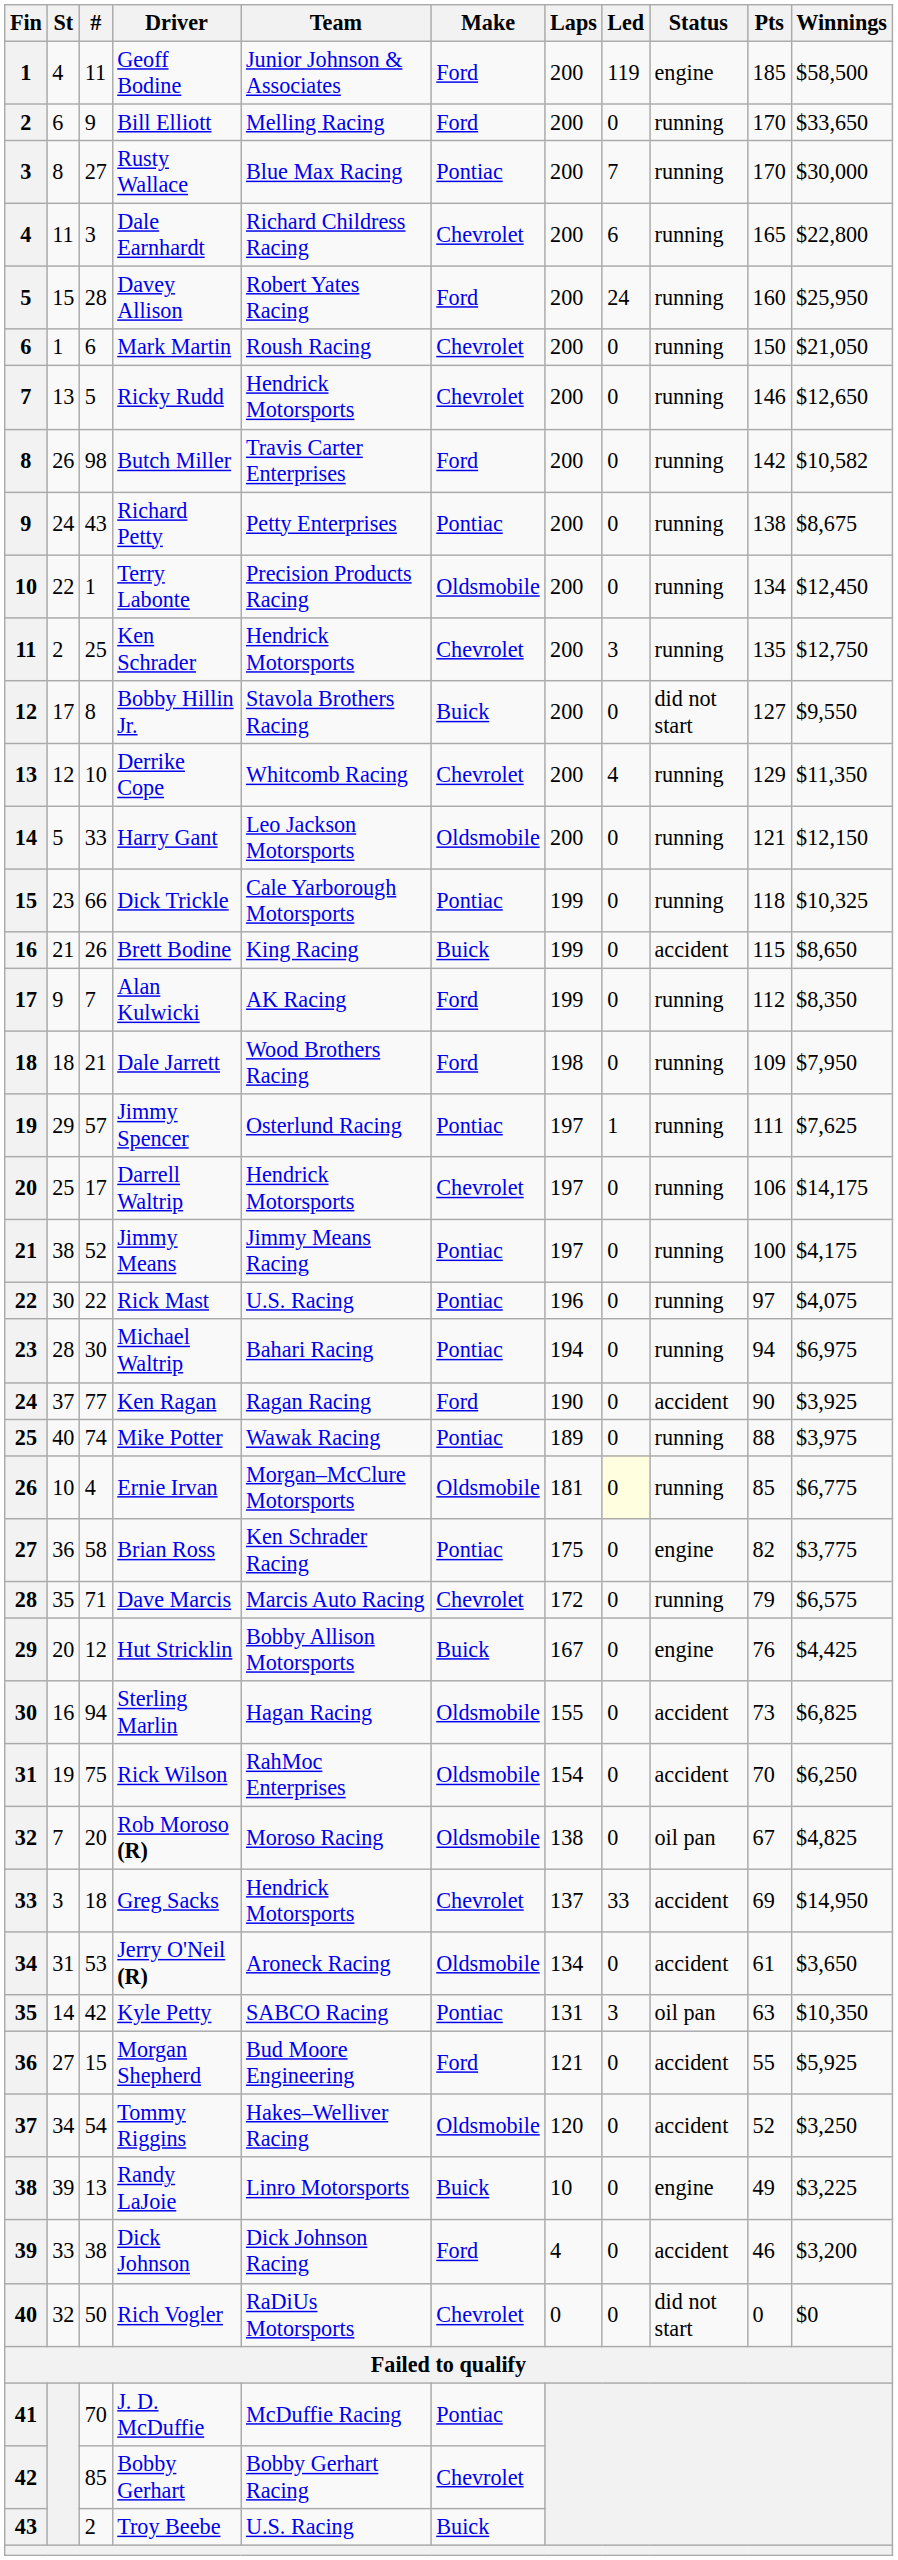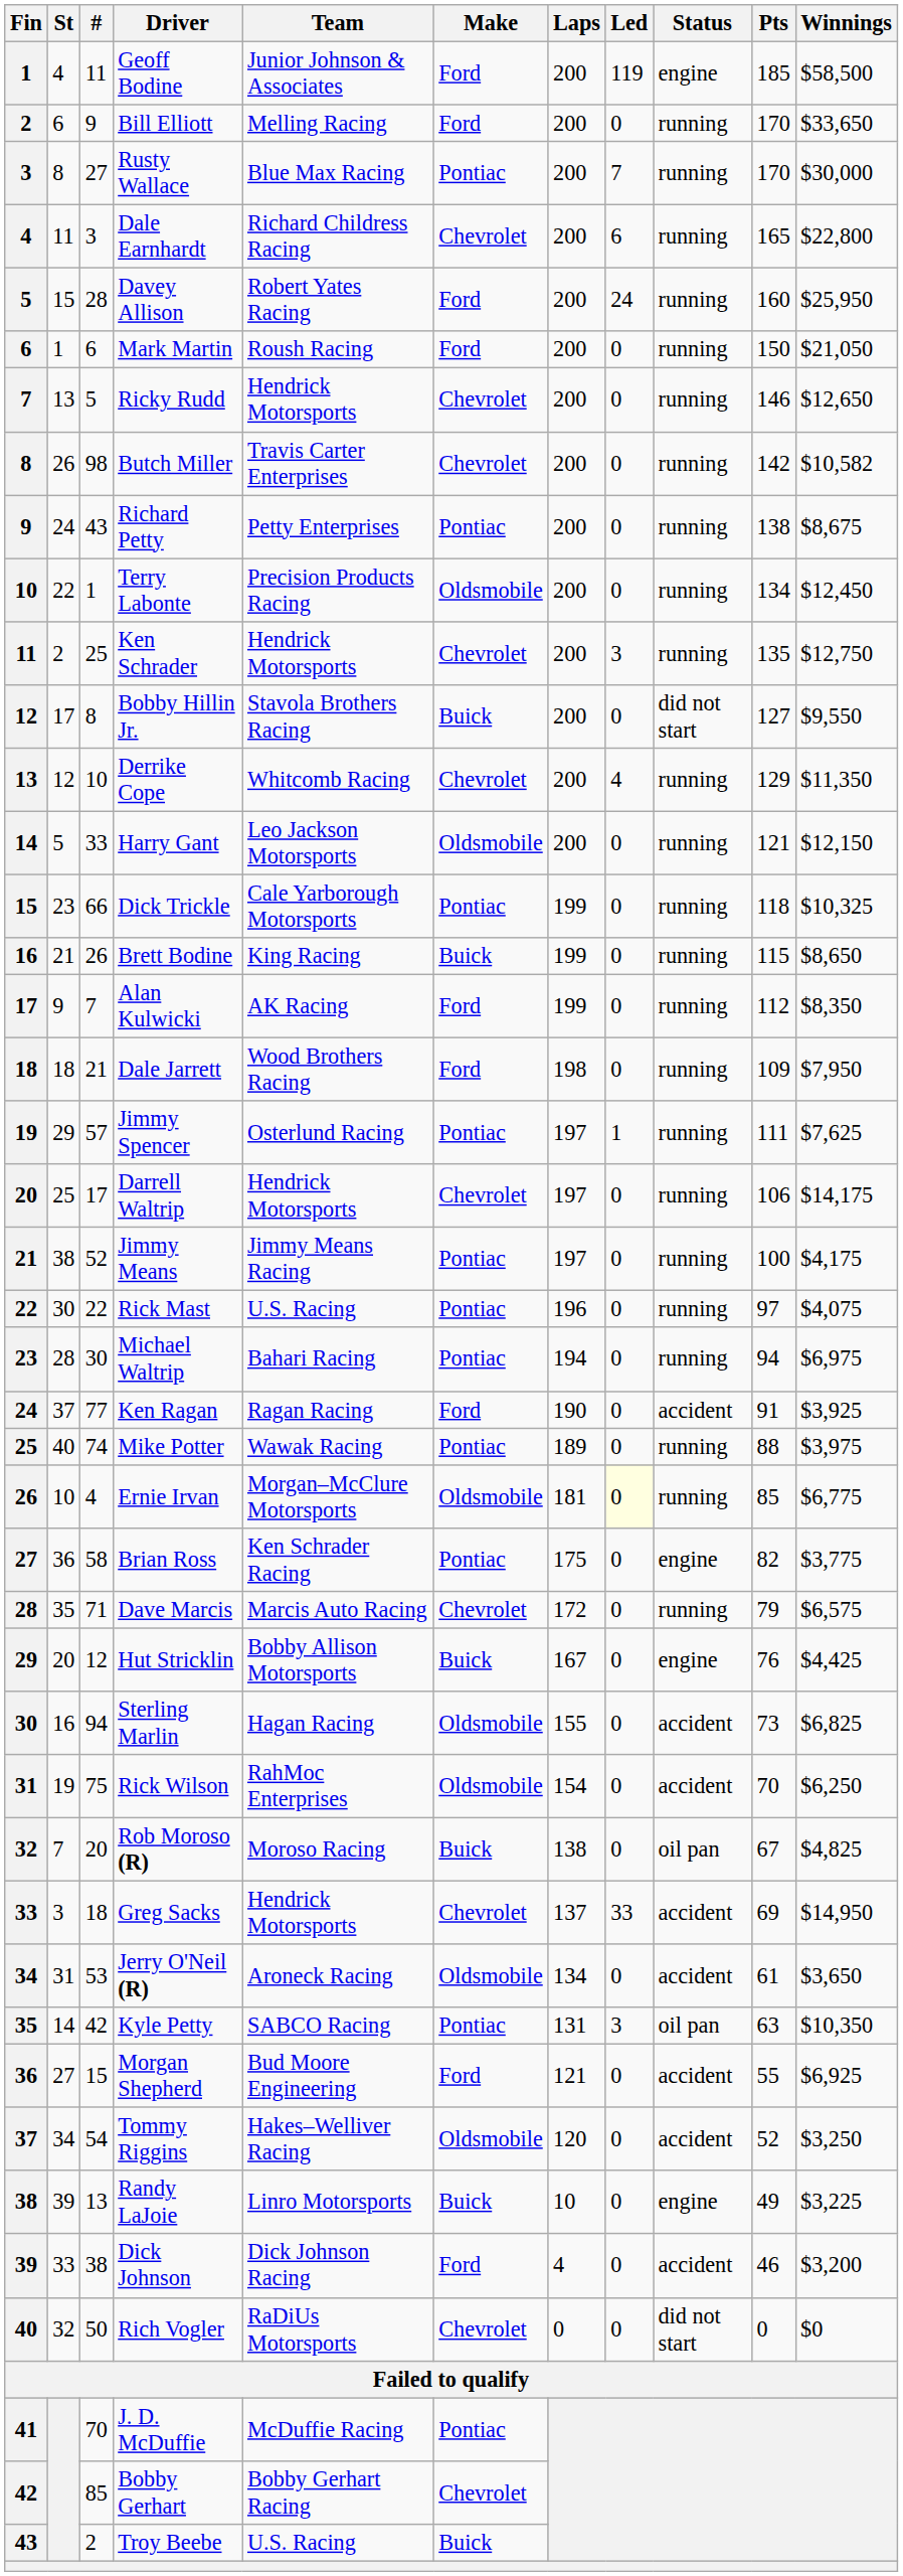 <table class="wikitable" style="font-size:95%">
 <tr>
 <th>Fin</th>
 <th>St</th>
 <th>#</th>
 <th>Driver</th>
 <th>Team</th>
 <th>Make</th>
 <th>Laps</th>
 <th>Led</th>
 <th>Status</th>
 <th>Pts</th>
 <th>Winnings</th>
 </tr>
 <tr>
 <th>1</th>
 <td>4</td>
 <td>11</td>
 <td><a href='#'>Geoff Bodine</a></td>
 <td><a href='#'>Junior Johnson & Associates</a></td>
 <td><a href='#'>Ford</a></td>
 <td>200</td>
 <td>119</td>
 <td>engine</td>
 <td>185</td>
 <td>$58,500</td>
 </tr>
 <tr>
 <th>2</th>
 <td>6</td>
 <td>9</td>
 <td><a href='#'>Bill Elliott</a></td>
 <td><a href='#'>Melling Racing</a></td>
 <td><a href='#'>Ford</a></td>
 <td>200</td>
 <td>0</td>
 <td>running</td>
 <td>170</td>
 <td>$33,650</td>
 </tr>
 <tr>
 <th>3</th>
 <td>8</td>
 <td>27</td>
 <td><a href='#'>Rusty Wallace</a></td>
 <td><a href='#'>Blue Max Racing</a></td>
 <td><a href='#'>Pontiac</a></td>
 <td>200</td>
 <td>7</td>
 <td>running</td>
 <td>170</td>
 <td>$30,000</td>
 </tr>
 <tr>
 <th>4</th>
 <td>11</td>
 <td>3</td>
 <td><a href='#'>Dale Earnhardt</a></td>
 <td><a href='#'>Richard Childress Racing</a></td>
 <td><a href='#'>Chevrolet</a></td>
 <td>200</td>
 <td>6</td>
 <td>running</td>
 <td>165</td>
 <td>$22,800</td>
 </tr>
 <tr>
 <th>5</th>
 <td>15</td>
 <td>28</td>
 <td><a href='#'>Davey Allison</a></td>
 <td><a href='#'>Robert Yates Racing</a></td>
 <td><a href='#'>Ford</a></td>
 <td>200</td>
 <td>24</td>
 <td>running</td>
 <td>160</td>
 <td>$25,950</td>
 </tr>
 <tr>
 <th>6</th>
 <td>1</td>
 <td>6</td>
 <td><a href='#'>Mark Martin</a></td>
 <td><a href='#'>Roush Racing</a></td>
-<td><a href='#'>Chevrolet</a></td>
+<td><a href='#'>Ford</a></td>
 <td>200</td>
 <td>0</td>
 <td>running</td>
 <td>150</td>
 <td>$21,050</td>
 </tr>
 <tr>
 <th>7</th>
 <td>13</td>
 <td>5</td>
 <td><a href='#'>Ricky Rudd</a></td>
 <td><a href='#'>Hendrick Motorsports</a></td>
 <td><a href='#'>Chevrolet</a></td>
 <td>200</td>
 <td>0</td>
 <td>running</td>
 <td>146</td>
 <td>$12,650</td>
 </tr>
 <tr>
 <th>8</th>
 <td>26</td>
 <td>98</td>
 <td><a href='#'>Butch Miller</a></td>
 <td><a href='#'>Travis Carter Enterprises</a></td>
-<td><a href='#'>Ford</a></td>
+<td><a href='#'>Chevrolet</a></td>
 <td>200</td>
 <td>0</td>
 <td>running</td>
 <td>142</td>
 <td>$10,582</td>
 </tr>
 <tr>
 <th>9</th>
 <td>24</td>
 <td>43</td>
 <td><a href='#'>Richard Petty</a></td>
 <td><a href='#'>Petty Enterprises</a></td>
 <td><a href='#'>Pontiac</a></td>
 <td>200</td>
 <td>0</td>
 <td>running</td>
 <td>138</td>
 <td>$8,675</td>
 </tr>
 <tr>
 <th>10</th>
 <td>22</td>
 <td>1</td>
 <td><a href='#'>Terry Labonte</a></td>
 <td><a href='#'>Precision Products Racing</a></td>
 <td><a href='#'>Oldsmobile</a></td>
 <td>200</td>
 <td>0</td>
 <td>running</td>
 <td>134</td>
 <td>$12,450</td>
 </tr>
 <tr>
 <th>11</th>
 <td>2</td>
 <td>25</td>
 <td><a href='#'>Ken Schrader</a></td>
 <td><a href='#'>Hendrick Motorsports</a></td>
 <td><a href='#'>Chevrolet</a></td>
 <td>200</td>
 <td>3</td>
 <td>running</td>
 <td>135</td>
 <td>$12,750</td>
 </tr>
 <tr>
 <th>12</th>
 <td>17</td>
 <td>8</td>
 <td><a href='#'>Bobby Hillin Jr.</a></td>
 <td><a href='#'>Stavola Brothers Racing</a></td>
 <td><a href='#'>Buick</a></td>
 <td>200</td>
 <td>0</td>
 <td>did not start</td>
 <td>127</td>
 <td>$9,550</td>
 </tr>
 <tr>
 <th>13</th>
 <td>12</td>
 <td>10</td>
 <td><a href='#'>Derrike Cope</a></td>
 <td><a href='#'>Whitcomb Racing</a></td>
 <td><a href='#'>Chevrolet</a></td>
 <td>200</td>
 <td>4</td>
 <td>running</td>
 <td>129</td>
 <td>$11,350</td>
 </tr>
 <tr>
 <th>14</th>
 <td>5</td>
 <td>33</td>
 <td><a href='#'>Harry Gant</a></td>
 <td><a href='#'>Leo Jackson Motorsports</a></td>
 <td><a href='#'>Oldsmobile</a></td>
 <td>200</td>
 <td>0</td>
 <td>running</td>
 <td>121</td>
 <td>$12,150</td>
 </tr>
 <tr>
 <th>15</th>
 <td>23</td>
 <td>66</td>
 <td><a href='#'>Dick Trickle</a></td>
 <td><a href='#'>Cale Yarborough Motorsports</a></td>
 <td><a href='#'>Pontiac</a></td>
 <td>199</td>
 <td>0</td>
 <td>running</td>
 <td>118</td>
 <td>$10,325</td>
 </tr>
 <tr>
 <th>16</th>
 <td>21</td>
 <td>26</td>
 <td><a href='#'>Brett Bodine</a></td>
 <td><a href='#'>King Racing</a></td>
 <td><a href='#'>Buick</a></td>
 <td>199</td>
 <td>0</td>
-<td>accident</td>
+<td>running</td>
 <td>115</td>
 <td>$8,650</td>
 </tr>
 <tr>
 <th>17</th>
 <td>9</td>
 <td>7</td>
 <td><a href='#'>Alan Kulwicki</a></td>
 <td><a href='#'>AK Racing</a></td>
 <td><a href='#'>Ford</a></td>
 <td>199</td>
 <td>0</td>
 <td>running</td>
 <td>112</td>
 <td>$8,350</td>
 </tr>
 <tr>
 <th>18</th>
 <td>18</td>
 <td>21</td>
 <td><a href='#'>Dale Jarrett</a></td>
 <td><a href='#'>Wood Brothers Racing</a></td>
 <td><a href='#'>Ford</a></td>
 <td>198</td>
 <td>0</td>
 <td>running</td>
 <td>109</td>
 <td>$7,950</td>
 </tr>
 <tr>
 <th>19</th>
 <td>29</td>
 <td>57</td>
 <td><a href='#'>Jimmy Spencer</a></td>
 <td><a href='#'>Osterlund Racing</a></td>
 <td><a href='#'>Pontiac</a></td>
 <td>197</td>
 <td>1</td>
 <td>running</td>
 <td>111</td>
 <td>$7,625</td>
 </tr>
 <tr>
 <th>20</th>
 <td>25</td>
 <td>17</td>
 <td><a href='#'>Darrell Waltrip</a></td>
 <td><a href='#'>Hendrick Motorsports</a></td>
 <td><a href='#'>Chevrolet</a></td>
 <td>197</td>
 <td>0</td>
 <td>running</td>
 <td>106</td>
 <td>$14,175</td>
 </tr>
 <tr>
 <th>21</th>
 <td>38</td>
 <td>52</td>
 <td><a href='#'>Jimmy Means</a></td>
 <td><a href='#'>Jimmy Means Racing</a></td>
 <td><a href='#'>Pontiac</a></td>
 <td>197</td>
 <td>0</td>
 <td>running</td>
 <td>100</td>
 <td>$4,175</td>
 </tr>
 <tr>
 <th>22</th>
 <td>30</td>
 <td>22</td>
 <td><a href='#'>Rick Mast</a></td>
 <td><a href='#'>U.S. Racing</a></td>
 <td><a href='#'>Pontiac</a></td>
 <td>196</td>
 <td>0</td>
 <td>running</td>
 <td>97</td>
 <td>$4,075</td>
 </tr>
 <tr>
 <th>23</th>
 <td>28</td>
 <td>30</td>
 <td><a href='#'>Michael Waltrip</a></td>
 <td><a href='#'>Bahari Racing</a></td>
 <td><a href='#'>Pontiac</a></td>
 <td>194</td>
 <td>0</td>
 <td>running</td>
 <td>94</td>
 <td>$6,975</td>
 </tr>
 <tr>
 <th>24</th>
 <td>37</td>
 <td>77</td>
 <td><a href='#'>Ken Ragan</a></td>
 <td><a href='#'>Ragan Racing</a></td>
 <td><a href='#'>Ford</a></td>
 <td>190</td>
 <td>0</td>
 <td>accident</td>
-<td>90</td>
+<td>91</td>
 <td>$3,925</td>
 </tr>
 <tr>
 <th>25</th>
 <td>40</td>
 <td>74</td>
 <td><a href='#'>Mike Potter</a></td>
 <td><a href='#'>Wawak Racing</a></td>
 <td><a href='#'>Pontiac</a></td>
 <td>189</td>
 <td>0</td>
 <td>running</td>
 <td>88</td>
 <td>$3,975</td>
 </tr>
 <tr>
 <th>26</th>
 <td>10</td>
 <td>4</td>
 <td><a href='#'>Ernie Irvan</a></td>
 <td><a href='#'>Morgan–McClure Motorsports</a></td>
 <td><a href='#'>Oldsmobile</a></td>
 <td>181</td>
 <td style="background: lightyellow;">0</td>
 <td>running</td>
 <td>85</td>
 <td>$6,775</td>
 </tr>
 <tr>
 <th>27</th>
 <td>36</td>
 <td>58</td>
 <td><a href='#'>Brian Ross</a></td>
 <td><a href='#'>Ken Schrader Racing</a></td>
 <td><a href='#'>Pontiac</a></td>
 <td>175</td>
 <td>0</td>
 <td>engine</td>
 <td>82</td>
 <td>$3,775</td>
 </tr>
 <tr>
 <th>28</th>
 <td>35</td>
 <td>71</td>
 <td><a href='#'>Dave Marcis</a></td>
 <td><a href='#'>Marcis Auto Racing</a></td>
 <td><a href='#'>Chevrolet</a></td>
 <td>172</td>
 <td>0</td>
 <td>running</td>
 <td>79</td>
 <td>$6,575</td>
 </tr>
 <tr>
 <th>29</th>
 <td>20</td>
 <td>12</td>
 <td><a href='#'>Hut Stricklin</a></td>
 <td><a href='#'>Bobby Allison Motorsports</a></td>
 <td><a href='#'>Buick</a></td>
 <td>167</td>
 <td>0</td>
 <td>engine</td>
 <td>76</td>
 <td>$4,425</td>
 </tr>
 <tr>
 <th>30</th>
 <td>16</td>
 <td>94</td>
 <td><a href='#'>Sterling Marlin</a></td>
 <td><a href='#'>Hagan Racing</a></td>
 <td><a href='#'>Oldsmobile</a></td>
 <td>155</td>
 <td>0</td>
 <td>accident</td>
 <td>73</td>
 <td>$6,825</td>
 </tr>
 <tr>
 <th>31</th>
 <td>19</td>
 <td>75</td>
 <td><a href='#'>Rick Wilson</a></td>
 <td><a href='#'>RahMoc Enterprises</a></td>
 <td><a href='#'>Oldsmobile</a></td>
 <td>154</td>
 <td>0</td>
 <td>accident</td>
 <td>70</td>
 <td>$6,250</td>
 </tr>
 <tr>
 <th>32</th>
 <td>7</td>
 <td>20</td>
 <td><a href='#'>Rob Moroso</a> <strong>(R)</strong></td>
 <td><a href='#'>Moroso Racing</a></td>
-<td><a href='#'>Oldsmobile</a></td>
+<td><a href='#'>Buick</a></td>
 <td>138</td>
 <td>0</td>
 <td>oil pan</td>
 <td>67</td>
 <td>$4,825</td>
 </tr>
 <tr>
 <th>33</th>
 <td>3</td>
 <td>18</td>
 <td><a href='#'>Greg Sacks</a></td>
 <td><a href='#'>Hendrick Motorsports</a></td>
 <td><a href='#'>Chevrolet</a></td>
 <td>137</td>
 <td>33</td>
 <td>accident</td>
 <td>69</td>
 <td>$14,950</td>
 </tr>
 <tr>
 <th>34</th>
 <td>31</td>
 <td>53</td>
 <td><a href='#'>Jerry O'Neil</a> <strong>(R)</strong></td>
 <td><a href='#'>Aroneck Racing</a></td>
 <td><a href='#'>Oldsmobile</a></td>
 <td>134</td>
 <td>0</td>
 <td>accident</td>
 <td>61</td>
 <td>$3,650</td>
 </tr>
 <tr>
 <th>35</th>
 <td>14</td>
 <td>42</td>
 <td><a href='#'>Kyle Petty</a></td>
 <td><a href='#'>SABCO Racing</a></td>
 <td><a href='#'>Pontiac</a></td>
 <td>131</td>
 <td>3</td>
 <td>oil pan</td>
 <td>63</td>
 <td>$10,350</td>
 </tr>
 <tr>
 <th>36</th>
 <td>27</td>
 <td>15</td>
 <td><a href='#'>Morgan Shepherd</a></td>
 <td><a href='#'>Bud Moore Engineering</a></td>
 <td><a href='#'>Ford</a></td>
 <td>121</td>
 <td>0</td>
 <td>accident</td>
 <td>55</td>
-<td>$5,925</td>
+<td>$6,925</td>
 </tr>
 <tr>
 <th>37</th>
 <td>34</td>
 <td>54</td>
 <td><a href='#'>Tommy Riggins</a></td>
 <td><a href='#'>Hakes–Welliver Racing</a></td>
 <td><a href='#'>Oldsmobile</a></td>
 <td>120</td>
 <td>0</td>
 <td>accident</td>
 <td>52</td>
 <td>$3,250</td>
 </tr>
 <tr>
 <th>38</th>
 <td>39</td>
 <td>13</td>
 <td><a href='#'>Randy LaJoie</a></td>
 <td><a href='#'>Linro Motorsports</a></td>
 <td><a href='#'>Buick</a></td>
 <td>10</td>
 <td>0</td>
 <td>engine</td>
 <td>49</td>
 <td>$3,225</td>
 </tr>
 <tr>
 <th>39</th>
 <td>33</td>
 <td>38</td>
 <td><a href='#'>Dick Johnson</a></td>
 <td><a href='#'>Dick Johnson Racing</a></td>
 <td><a href='#'>Ford</a></td>
 <td>4</td>
 <td>0</td>
 <td>accident</td>
 <td>46</td>
 <td>$3,200</td>
 </tr>
 <tr>
 <th>40</th>
 <td>32</td>
 <td>50</td>
 <td><a href='#'>Rich Vogler</a></td>
 <td><a href='#'>RaDiUs Motorsports</a></td>
 <td><a href='#'>Chevrolet</a></td>
 <td>0</td>
 <td>0</td>
 <td>did not start</td>
 <td>0</td>
 <td>$0</td>
 </tr>
 <tr>
 <th colspan="11">Failed to qualify</th>
 </tr>
 <tr>
 <th>41</th>
 <th rowspan="3"></th>
 <td>70</td>
 <td><a href='#'>J. D. McDuffie</a></td>
 <td><a href='#'>McDuffie Racing</a></td>
 <td><a href='#'>Pontiac</a></td>
 <th colspan="5" rowspan="3"></th>
 </tr>
 <tr>
 <th>42</th>
 <td>85</td>
 <td><a href='#'>Bobby Gerhart</a></td>
 <td><a href='#'>Bobby Gerhart Racing</a></td>
 <td><a href='#'>Chevrolet</a></td>
 </tr>
 <tr>
 <th>43</th>
 <td>2</td>
 <td><a href='#'>Troy Beebe</a></td>
 <td><a href='#'>U.S. Racing</a></td>
 <td><a href='#'>Buick</a></td>
 </tr>
 <tr>
 <th colspan="11"></th>
 </tr>
 </table>
